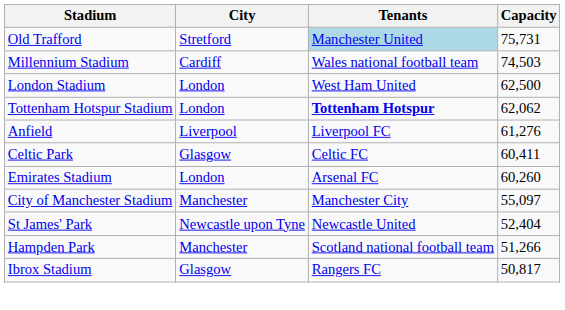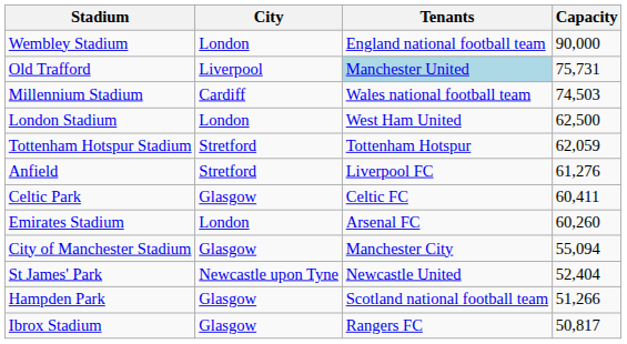 <table class="wikitable">
 <tr>
 <th>Stadium</th>
 <th>City</th>
 <th>Tenants</th>
 <th>Capacity</th>
 </tr>
 <tr>
+<td><a href='#'>Wembley Stadium</a></td>
+<td> <a href='#'>London</a></td>
+<td><a href='#'>England national football team</a></td>
+<td>90,000</td>
+</tr>
+<tr>
 <td><a href='#'>Old Trafford</a></td>
-<td> <a href='#'>Stretford</a></td>
+<td> <a href='#'>Liverpool</a></td>
 <td style="background: lightblue;"><a href='#'>Manchester United</a></td>
 <td>75,731</td>
 </tr>
 <tr>
 <td><a href='#'>Millennium Stadium</a></td>
 <td> <a href='#'>Cardiff</a></td>
 <td><a href='#'>Wales national football team</a></td>
 <td>74,503</td>
 </tr>
 <tr>
 <td><a href='#'>London Stadium</a></td>
 <td> <a href='#'>London</a></td>
 <td><a href='#'>West Ham United</a></td>
 <td>62,500</td>
 </tr>
 <tr>
 <td><a href='#'>Tottenham Hotspur Stadium</a></td>
-<td> <a href='#'>London</a></td>
-<td><strong><a href='#'>Tottenham Hotspur</a></strong></td>
-<td>62,062</td>
+<td> <a href='#'>Stretford</a></td>
+<td><a href='#'>Tottenham Hotspur</a></td>
+<td>62,059</td>
 </tr>
 <tr>
 <td><a href='#'>Anfield</a></td>
-<td> <a href='#'>Liverpool</a></td>
+<td> <a href='#'>Stretford</a></td>
 <td><a href='#'>Liverpool FC</a></td>
 <td>61,276</td>
 </tr>
 <tr>
 <td><a href='#'>Celtic Park</a></td>
 <td> <a href='#'>Glasgow</a></td>
 <td><a href='#'>Celtic FC</a></td>
 <td>60,411</td>
 </tr>
 <tr>
 <td><a href='#'>Emirates Stadium</a></td>
 <td> <a href='#'>London</a></td>
 <td><a href='#'>Arsenal FC</a></td>
 <td>60,260</td>
 </tr>
 <tr>
 <td><a href='#'>City of Manchester Stadium</a></td>
-<td> <a href='#'>Manchester</a></td>
+<td> <a href='#'>Glasgow</a></td>
 <td><a href='#'>Manchester City</a></td>
-<td>55,097</td>
+<td>55,094</td>
 </tr>
 <tr>
 <td><a href='#'>St James' Park</a></td>
 <td> <a href='#'>Newcastle upon Tyne</a></td>
 <td><a href='#'>Newcastle United</a></td>
 <td>52,404</td>
 </tr>
 <tr>
 <td><a href='#'>Hampden Park</a></td>
-<td> <a href='#'>Manchester</a></td>
+<td> <a href='#'>Glasgow</a></td>
 <td><a href='#'>Scotland national football team</a></td>
 <td>51,266</td>
 </tr>
 <tr>
 <td><a href='#'>Ibrox Stadium</a></td>
 <td> <a href='#'>Glasgow</a></td>
 <td><a href='#'>Rangers FC</a></td>
 <td>50,817</td>
 </tr>
 </table>
